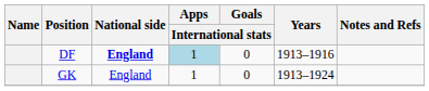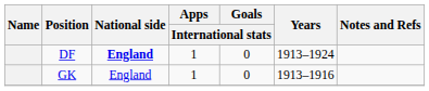 <table class="wikitable plainrowheaders sortable" style="text-align:center">
 <tr>
 <th scope="col" rowspan="2">Name</th>
 <th scope="col" rowspan="2">Position</th>
 <th scope="col" rowspan="2">National side</th>
 <th scope="col">Apps</th>
 <th scope="col">Goals</th>
 <th scope="col" rowspan="2">Years</th>
 <th scope="col" rowspan="2" class="unsortable">Notes and Refs</th>
 </tr>
 <tr class="unsortable">
 <th scope="col" colspan="2">International stats</th>
 </tr>
 <tr>
 <th scope="row" align="left"></th>
 <td><a href='#'>DF</a></td>
 <td><strong> <a href='#'>England</a></strong></td>
-<td style="background: lightblue;">1</td>
+<td>1</td>
 <td>0</td>
-<td>1913–1916</td>
+<td>1913–1924</td>
 <td></td>
 </tr>
 <tr>
 <th scope="row" align="left"></th>
 <td><a href='#'>GK</a></td>
 <td> <a href='#'>England</a></td>
 <td>1</td>
 <td>0</td>
-<td>1913–1924</td>
+<td>1913–1916</td>
 <td></td>
 </tr>
 <tr>
 </tr>
 </table>
